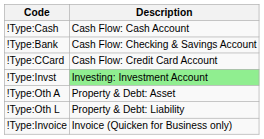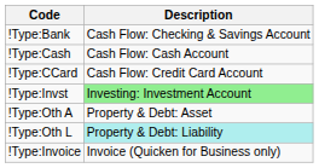 <table class="wikitable">
 <tr>
 <th>Code</th>
 <th>Description</th>
 </tr>
 <tr>
+<td>!Type:Bank</td>
+<td>Cash Flow: Checking & Savings Account</td>
+</tr>
+<tr>
 <td>!Type:Cash</td>
 <td>Cash Flow: Cash Account</td>
-</tr>
-<tr>
-<td>!Type:Bank</td>
-<td>Cash Flow: Checking & Savings Account</td>
 </tr>
 <tr>
 <td>!Type:CCard</td>
 <td>Cash Flow: Credit Card Account</td>
 </tr>
 <tr>
 <td>!Type:Invst</td>
 <td style="background: lightgreen;">Investing: Investment Account</td>
 </tr>
 <tr>
 <td>!Type:Oth A</td>
 <td>Property & Debt: Asset</td>
 </tr>
 <tr>
 <td>!Type:Oth L</td>
-<td>Property & Debt: Liability</td>
+<td style="background: paleturquoise;">Property & Debt: Liability</td>
 </tr>
 <tr>
 <td>!Type:Invoice</td>
 <td>Invoice (Quicken for Business only)</td>
 </tr>
 </table>
